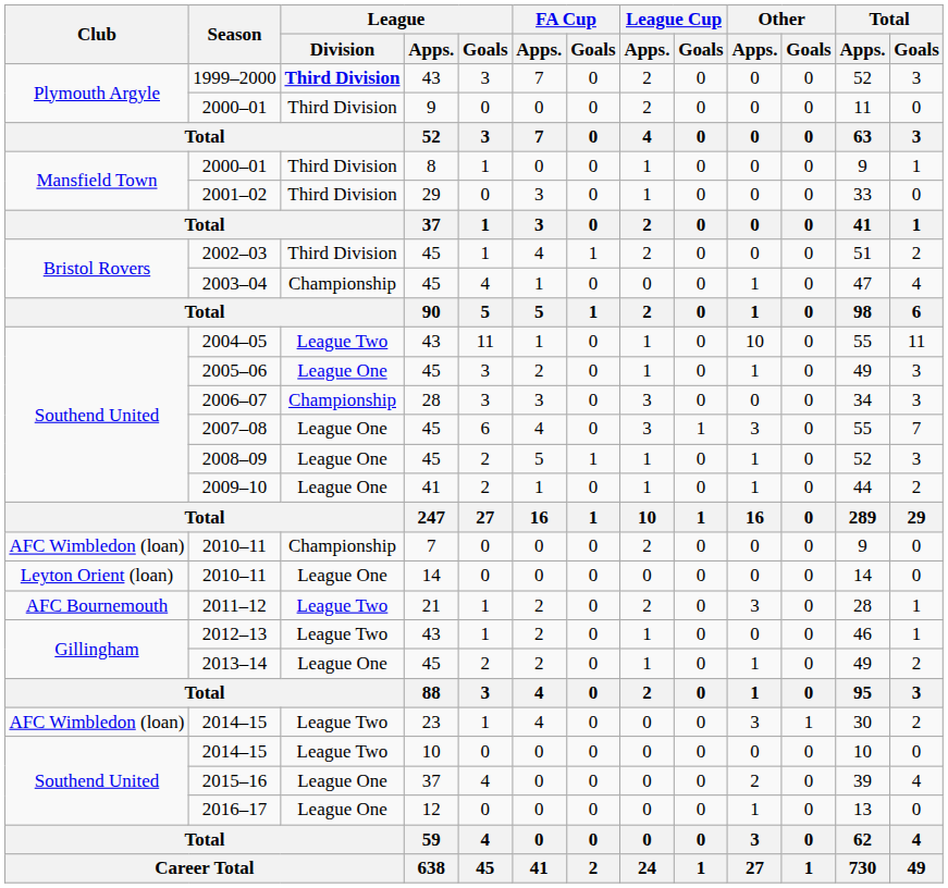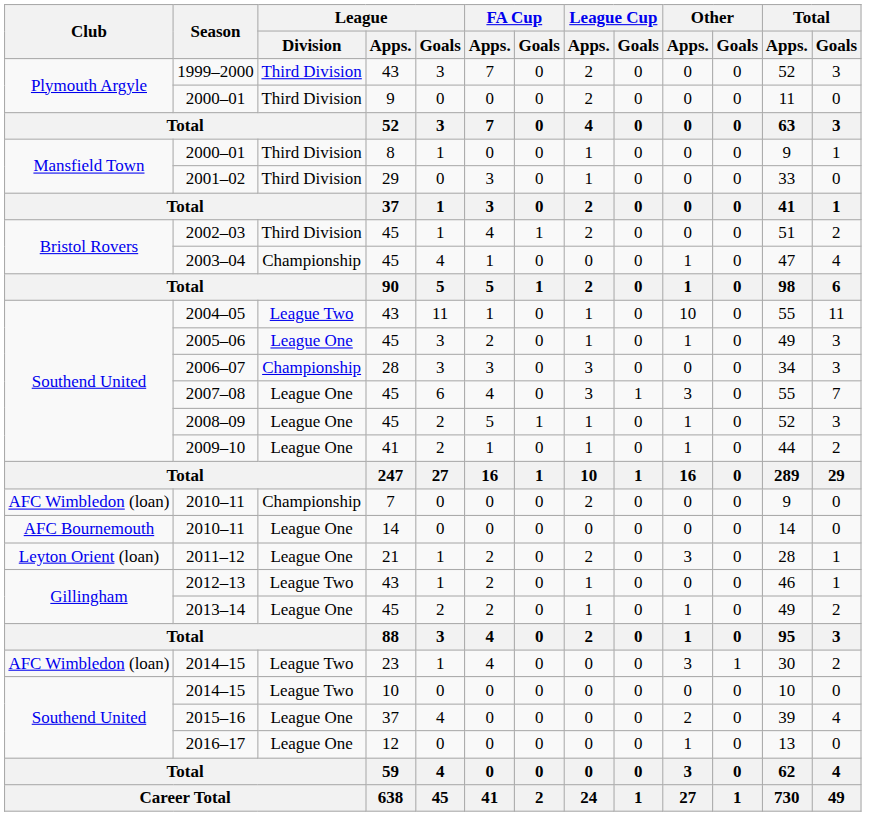 <table class="wikitable" style="text-align:center">
 <tr>
 <th rowspan="2">Club</th>
 <th rowspan="2">Season</th>
 <th colspan="3">League</th>
 <th colspan="2"><a href='#'>FA Cup</a></th>
 <th colspan="2"><a href='#'>League Cup</a></th>
 <th colspan="2">Other</th>
 <th colspan="2">Total</th>
 </tr>
 <tr>
 <th>Division</th>
 <th>Apps.</th>
 <th>Goals</th>
 <th>Apps.</th>
 <th>Goals</th>
 <th>Apps.</th>
 <th>Goals</th>
 <th>Apps.</th>
 <th>Goals</th>
 <th>Apps.</th>
 <th>Goals</th>
 </tr>
 <tr>
 <td rowspan="2"><a href='#'>Plymouth Argyle</a></td>
 <td>1999–2000</td>
-<td><strong><a href='#'>Third Division</a></strong></td>
+<td><a href='#'>Third Division</a></td>
 <td>43</td>
 <td>3</td>
 <td>7</td>
 <td>0</td>
 <td>2</td>
 <td>0</td>
 <td>0</td>
 <td>0</td>
 <td>52</td>
 <td>3</td>
 </tr>
 <tr>
 <td>2000–01</td>
 <td>Third Division</td>
 <td>9</td>
 <td>0</td>
 <td>0</td>
 <td>0</td>
 <td>2</td>
 <td>0</td>
 <td>0</td>
 <td>0</td>
 <td>11</td>
 <td>0</td>
 </tr>
 <tr>
 <th colspan="3">Total</th>
 <th>52</th>
 <th>3</th>
 <th>7</th>
 <th>0</th>
 <th>4</th>
 <th>0</th>
 <th>0</th>
 <th>0</th>
 <th>63</th>
 <th>3</th>
 </tr>
 <tr>
 <td rowspan="2"><a href='#'>Mansfield Town</a></td>
 <td>2000–01</td>
 <td>Third Division</td>
 <td>8</td>
 <td>1</td>
 <td>0</td>
 <td>0</td>
 <td>1</td>
 <td>0</td>
 <td>0</td>
 <td>0</td>
 <td>9</td>
 <td>1</td>
 </tr>
 <tr>
 <td>2001–02</td>
 <td>Third Division</td>
 <td>29</td>
 <td>0</td>
 <td>3</td>
 <td>0</td>
 <td>1</td>
 <td>0</td>
 <td>0</td>
 <td>0</td>
 <td>33</td>
 <td>0</td>
 </tr>
 <tr>
 <th colspan="3">Total</th>
 <th>37</th>
 <th>1</th>
 <th>3</th>
 <th>0</th>
 <th>2</th>
 <th>0</th>
 <th>0</th>
 <th>0</th>
 <th>41</th>
 <th>1</th>
 </tr>
 <tr>
 <td rowspan="2"><a href='#'>Bristol Rovers</a></td>
 <td>2002–03</td>
 <td>Third Division</td>
 <td>45</td>
 <td>1</td>
 <td>4</td>
 <td>1</td>
 <td>2</td>
 <td>0</td>
 <td>0</td>
 <td>0</td>
 <td>51</td>
 <td>2</td>
 </tr>
 <tr>
 <td>2003–04</td>
 <td>Championship</td>
 <td>45</td>
 <td>4</td>
 <td>1</td>
 <td>0</td>
 <td>0</td>
 <td>0</td>
 <td>1</td>
 <td>0</td>
 <td>47</td>
 <td>4</td>
 </tr>
 <tr>
 <th colspan="3">Total</th>
 <th>90</th>
 <th>5</th>
 <th>5</th>
 <th>1</th>
 <th>2</th>
 <th>0</th>
 <th>1</th>
 <th>0</th>
 <th>98</th>
 <th>6</th>
 </tr>
 <tr>
 <td rowspan="6"><a href='#'>Southend United</a></td>
 <td>2004–05</td>
 <td><a href='#'>League Two</a></td>
 <td>43</td>
 <td>11</td>
 <td>1</td>
 <td>0</td>
 <td>1</td>
 <td>0</td>
 <td>10</td>
 <td>0</td>
 <td>55</td>
 <td>11</td>
 </tr>
 <tr>
 <td>2005–06</td>
 <td><a href='#'>League One</a></td>
 <td>45</td>
 <td>3</td>
 <td>2</td>
 <td>0</td>
 <td>1</td>
 <td>0</td>
 <td>1</td>
 <td>0</td>
 <td>49</td>
 <td>3</td>
 </tr>
 <tr>
 <td>2006–07</td>
 <td><a href='#'>Championship</a></td>
 <td>28</td>
 <td>3</td>
 <td>3</td>
 <td>0</td>
 <td>3</td>
 <td>0</td>
 <td>0</td>
 <td>0</td>
 <td>34</td>
 <td>3</td>
 </tr>
 <tr>
 <td>2007–08</td>
 <td>League One</td>
 <td>45</td>
 <td>6</td>
 <td>4</td>
 <td>0</td>
 <td>3</td>
 <td>1</td>
 <td>3</td>
 <td>0</td>
 <td>55</td>
 <td>7</td>
 </tr>
 <tr>
 <td>2008–09</td>
 <td>League One</td>
 <td>45</td>
 <td>2</td>
 <td>5</td>
 <td>1</td>
 <td>1</td>
 <td>0</td>
 <td>1</td>
 <td>0</td>
 <td>52</td>
 <td>3</td>
 </tr>
 <tr>
 <td>2009–10</td>
 <td>League One</td>
 <td>41</td>
 <td>2</td>
 <td>1</td>
 <td>0</td>
 <td>1</td>
 <td>0</td>
 <td>1</td>
 <td>0</td>
 <td>44</td>
 <td>2</td>
 </tr>
 <tr>
 <th colspan="3">Total</th>
 <th>247</th>
 <th>27</th>
 <th>16</th>
 <th>1</th>
 <th>10</th>
 <th>1</th>
 <th>16</th>
 <th>0</th>
 <th>289</th>
 <th>29</th>
 </tr>
 <tr>
 <td><a href='#'>AFC Wimbledon</a> (loan)</td>
 <td>2010–11</td>
 <td>Championship</td>
 <td>7</td>
 <td>0</td>
 <td>0</td>
 <td>0</td>
 <td>2</td>
 <td>0</td>
 <td>0</td>
 <td>0</td>
 <td>9</td>
 <td>0</td>
 </tr>
 <tr>
-<td><a href='#'>Leyton Orient</a> (loan)</td>
+<td><a href='#'>AFC Bournemouth</a></td>
 <td>2010–11</td>
 <td>League One</td>
 <td>14</td>
 <td>0</td>
 <td>0</td>
 <td>0</td>
 <td>0</td>
 <td>0</td>
 <td>0</td>
 <td>0</td>
 <td>14</td>
 <td>0</td>
 </tr>
 <tr>
-<td><a href='#'>AFC Bournemouth</a></td>
+<td><a href='#'>Leyton Orient</a> (loan)</td>
 <td>2011–12</td>
-<td><a href='#'>League Two</a></td>
+<td>League One</td>
 <td>21</td>
 <td>1</td>
 <td>2</td>
 <td>0</td>
 <td>2</td>
 <td>0</td>
 <td>3</td>
 <td>0</td>
 <td>28</td>
 <td>1</td>
 </tr>
 <tr>
 <td rowspan="2"><a href='#'>Gillingham</a></td>
 <td>2012–13</td>
 <td>League Two</td>
 <td>43</td>
 <td>1</td>
 <td>2</td>
 <td>0</td>
 <td>1</td>
 <td>0</td>
 <td>0</td>
 <td>0</td>
 <td>46</td>
 <td>1</td>
 </tr>
 <tr>
 <td>2013–14</td>
 <td>League One</td>
 <td>45</td>
 <td>2</td>
 <td>2</td>
 <td>0</td>
 <td>1</td>
 <td>0</td>
 <td>1</td>
 <td>0</td>
 <td>49</td>
 <td>2</td>
 </tr>
 <tr>
 <th colspan="3"><strong>Total</strong></th>
 <th><strong>88</strong></th>
 <th><strong>3</strong></th>
 <th><strong>4</strong></th>
 <th><strong>0</strong></th>
 <th><strong>2</strong></th>
 <th><strong>0</strong></th>
 <th><strong>1</strong></th>
 <th><strong>0</strong></th>
 <th><strong>95</strong></th>
 <th><strong>3</strong></th>
 </tr>
 <tr>
 <td><a href='#'>AFC Wimbledon</a> (loan)</td>
 <td>2014–15</td>
 <td>League Two</td>
 <td>23</td>
 <td>1</td>
 <td>4</td>
 <td>0</td>
 <td>0</td>
 <td>0</td>
 <td>3</td>
 <td>1</td>
 <td>30</td>
 <td>2</td>
 </tr>
 <tr>
 <td rowspan="3"><a href='#'>Southend United</a></td>
 <td>2014–15</td>
 <td>League Two</td>
 <td>10</td>
 <td>0</td>
 <td>0</td>
 <td>0</td>
 <td>0</td>
 <td>0</td>
 <td>0</td>
 <td>0</td>
 <td>10</td>
 <td>0</td>
 </tr>
 <tr>
 <td>2015–16</td>
 <td>League One</td>
 <td>37</td>
 <td>4</td>
 <td>0</td>
 <td>0</td>
 <td>0</td>
 <td>0</td>
 <td>2</td>
 <td>0</td>
 <td>39</td>
 <td>4</td>
 </tr>
 <tr>
 <td>2016–17</td>
 <td>League One</td>
 <td>12</td>
 <td>0</td>
 <td>0</td>
 <td>0</td>
 <td>0</td>
 <td>0</td>
 <td>1</td>
 <td>0</td>
 <td>13</td>
 <td>0</td>
 </tr>
 <tr>
 <th colspan="3">Total</th>
 <th>59</th>
 <th>4</th>
 <th>0</th>
 <th>0</th>
 <th>0</th>
 <th>0</th>
 <th>3</th>
 <th>0</th>
 <th>62</th>
 <th>4</th>
 </tr>
 <tr>
 <th colspan="3">Career Total</th>
 <th>638</th>
 <th>45</th>
 <th>41</th>
 <th>2</th>
 <th>24</th>
 <th>1</th>
 <th>27</th>
 <th>1</th>
 <th>730</th>
 <th>49</th>
 </tr>
 </table>
